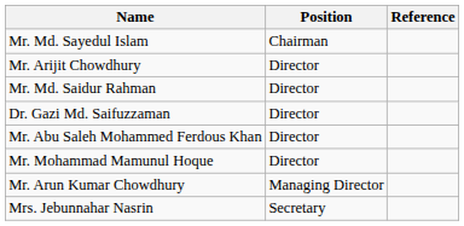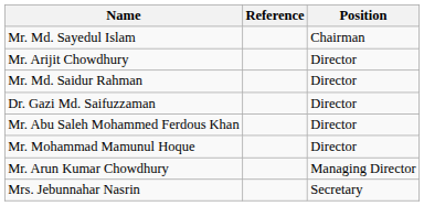 <table class="wikitable">
 <tr>
 <th>Name</th>
+<th>Reference</th>
 <th>Position</th>
-<th>Reference</th>
 </tr>
 <tr>
 <td>Mr. Md. Sayedul Islam</td>
+<td></td>
 <td>Chairman</td>
-<td></td>
 </tr>
 <tr>
 <td>Mr. Arijit Chowdhury</td>
+<td></td>
 <td>Director</td>
-<td></td>
 </tr>
 <tr>
 <td>Mr. Md. Saidur Rahman</td>
+<td></td>
 <td>Director</td>
-<td></td>
 </tr>
 <tr>
 <td>Dr. Gazi Md. Saifuzzaman</td>
+<td></td>
 <td>Director</td>
-<td></td>
 </tr>
 <tr>
 <td>Mr. Abu Saleh Mohammed Ferdous Khan</td>
+<td></td>
 <td>Director</td>
-<td></td>
 </tr>
 <tr>
 <td>Mr. Mohammad Mamunul Hoque</td>
+<td></td>
 <td>Director</td>
-<td></td>
 </tr>
 <tr>
 <td>Mr. Arun Kumar Chowdhury</td>
+<td></td>
 <td>Managing Director</td>
-<td></td>
 </tr>
 <tr>
 <td>Mrs. Jebunnahar Nasrin</td>
+<td></td>
 <td>Secretary</td>
-<td></td>
 </tr>
 </table>
